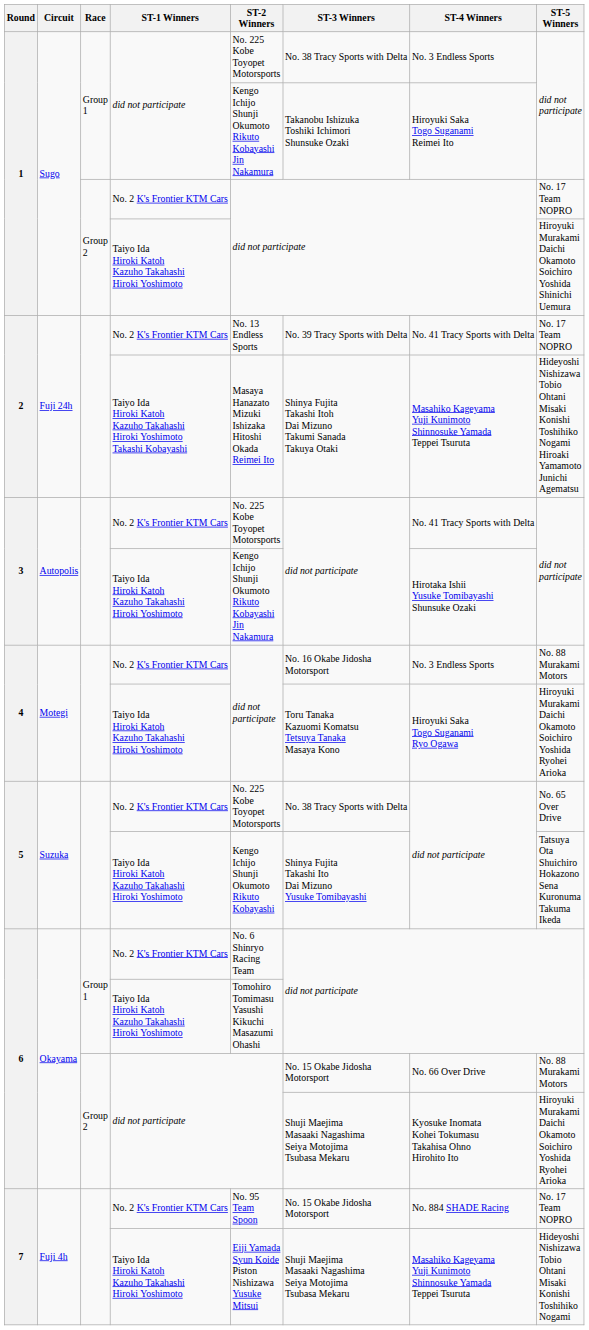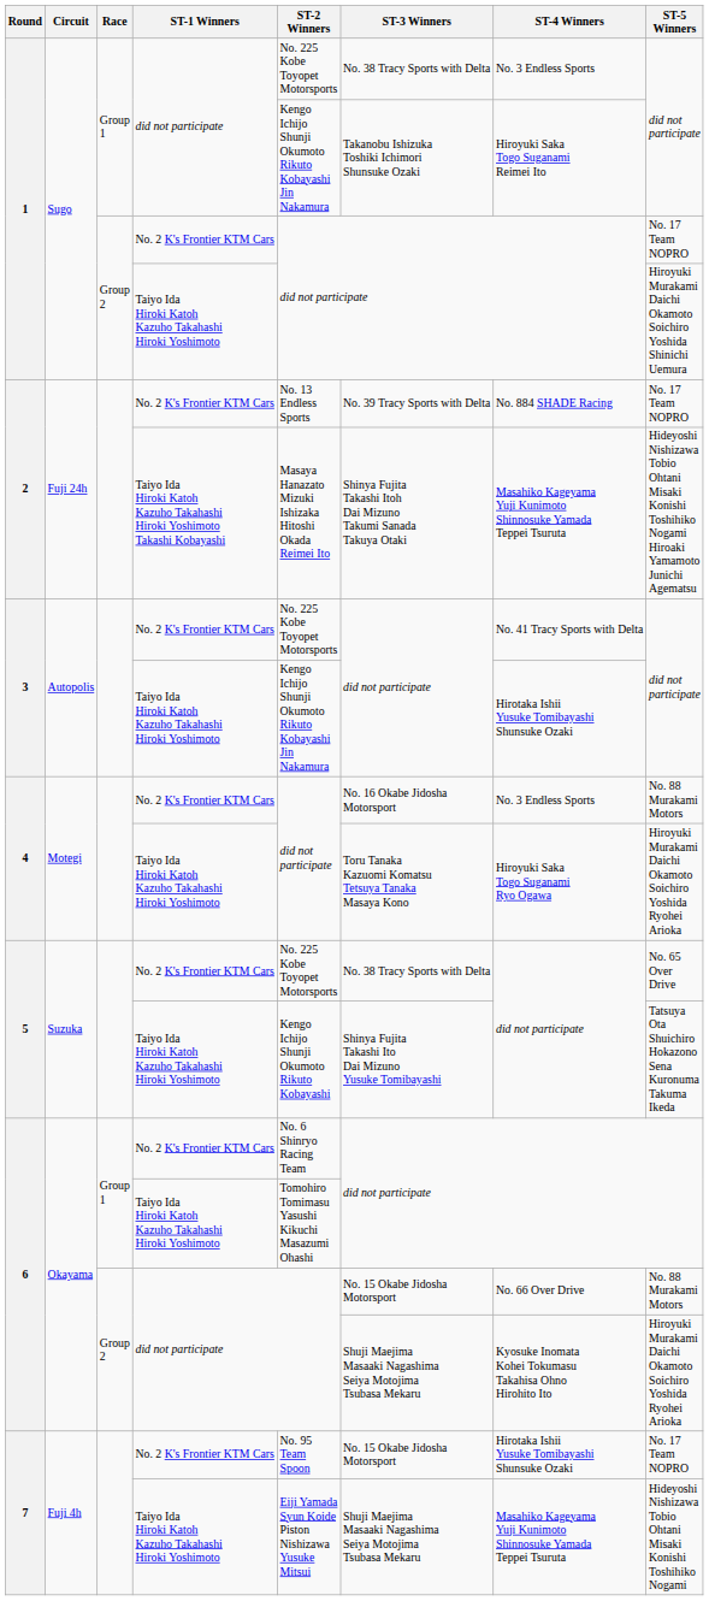 <table class="wikitable" style="font-size: 85%">
 <tr>
 <th>Round</th>
 <th>Circuit</th>
 <th>Race</th>
 <th>ST-1 Winners</th>
 <th>ST-2 Winners</th>
 <th>ST-3 Winners</th>
 <th>ST-4 Winners</th>
 <th>ST-5 Winners</th>
 </tr>
 <tr>
 <th rowspan="4">1</th>
 <td rowspan="4"><a href='#'>Sugo</a></td>
 <td rowspan="2">Group 1</td>
 <td rowspan="2"><em>did not participate</em></td>
 <td> No. 225 Kobe Toyopet Motorsports</td>
 <td nowrap> No. 38 Tracy Sports with Delta</td>
 <td> No. 3 Endless Sports</td>
 <td rowspan="2"><em>did not participate</em></td>
 </tr>
 <tr>
 <td> Kengo Ichijo<br> Shunji Okumoto<br> <a href='#'>Rikuto Kobayashi</a><br> <a href='#'>Jin Nakamura</a></td>
 <td> Takanobu Ishizuka<br> Toshiki Ichimori<br> Shunsuke Ozaki</td>
 <td> Hiroyuki Saka<br> <a href='#'>Togo Suganami</a><br> Reimei Ito</td>
 </tr>
 <tr>
 <td rowspan="2">Group 2</td>
 <td nowrap> No. 2 <a href='#'> K's Frontier KTM Cars</a></td>
 <td colspan="3" rowspan="2"><em>did not participate</em></td>
 <td> No. 17 Team NOPRO</td>
 </tr>
 <tr>
 <td> Taiyo Ida<br> <a href='#'>Hiroki Katoh</a><br> <a href='#'>Kazuho Takahashi</a><br> <a href='#'>Hiroki Yoshimoto</a></td>
 <td> Hiroyuki Murakami<br> Daichi Okamoto<br> Soichiro Yoshida<br> Shinichi Uemura</td>
 </tr>
 <tr>
 <th rowspan="2">2</th>
 <td rowspan="2"><a href='#'>Fuji 24h</a></td>
 <td rowspan="2"></td>
 <td> No. 2 <a href='#'> K's Frontier KTM Cars</a></td>
 <td> No. 13 Endless Sports</td>
 <td> No. 39 Tracy Sports with Delta</td>
-<td nowrap> No. 41 Tracy Sports with Delta</td>
+<td> No. 884 <a href='#'>SHADE Racing</a></td>
 <td> No. 17 Team NOPRO</td>
 </tr>
 <tr>
 <td> Taiyo Ida<br> <a href='#'>Hiroki Katoh</a><br> <a href='#'>Kazuho Takahashi</a><br> <a href='#'>Hiroki Yoshimoto</a><br> <a href='#'>Takashi Kobayashi</a></td>
 <td> Masaya Hanazato<br> Mizuki Ishizaka<br> Hitoshi Okada<br> <a href='#'>Reimei Ito</a></td>
 <td> Shinya Fujita<br> Takashi Itoh<br> Dai Mizuno<br> Takumi Sanada<br> Takuya Otaki</td>
 <td> <a href='#'>Masahiko Kageyama</a><br> <a href='#'>Yuji Kunimoto</a><br> <a href='#'>Shinnosuke Yamada</a><br> Teppei Tsuruta</td>
 <td> Hideyoshi Nishizawa<br> Tobio Ohtani<br> Misaki Konishi<br> Toshihiko Nogami<br> Hiroaki Yamamoto<br> Junichi Agematsu</td>
 </tr>
 <tr>
 <th rowspan="2">3</th>
 <td rowspan="2"><a href='#'>Autopolis</a></td>
 <td rowspan="2"></td>
 <td> No. 2 <a href='#'> K's Frontier KTM Cars</a></td>
 <td> No. 225 Kobe Toyopet Motorsports</td>
 <td rowspan="2"><em>did not participate</em></td>
 <td nowrap> No. 41 Tracy Sports with Delta</td>
 <td rowspan="2"><em>did not participate</em></td>
 </tr>
 <tr>
 <td> Taiyo Ida<br> <a href='#'>Hiroki Katoh</a><br> <a href='#'>Kazuho Takahashi</a><br> <a href='#'>Hiroki Yoshimoto</a></td>
 <td> Kengo Ichijo<br> Shunji Okumoto<br> <a href='#'>Rikuto Kobayashi</a><br> <a href='#'>Jin Nakamura</a></td>
 <td> Hirotaka Ishii<br> <a href='#'>Yusuke Tomibayashi</a><br> Shunsuke Ozaki</td>
 </tr>
 <tr>
 <th rowspan="2">4</th>
 <td rowspan="2"><a href='#'>Motegi</a></td>
 <td rowspan="2"></td>
 <td> No. 2 <a href='#'> K's Frontier KTM Cars</a></td>
 <td rowspan="2"><em>did not participate</em></td>
 <td> No. 16 Okabe Jidosha Motorsport</td>
 <td> No. 3 Endless Sports</td>
 <td> No. 88 Murakami Motors</td>
 </tr>
 <tr>
 <td> Taiyo Ida<br> <a href='#'>Hiroki Katoh</a><br> <a href='#'>Kazuho Takahashi</a><br> <a href='#'>Hiroki Yoshimoto</a></td>
 <td> Toru Tanaka<br> Kazuomi Komatsu<br> <a href='#'>Tetsuya Tanaka</a><br> Masaya Kono</td>
 <td> Hiroyuki Saka<br> <a href='#'>Togo Suganami</a><br> <a href='#'>Ryo Ogawa</a></td>
 <td> Hiroyuki Murakami<br> Daichi Okamoto<br> Soichiro Yoshida<br> Ryohei Arioka</td>
 </tr>
 <tr>
 <th rowspan="2">5</th>
 <td rowspan="2"><a href='#'>Suzuka</a></td>
 <td rowspan="2"></td>
 <td> No. 2 <a href='#'> K's Frontier KTM Cars</a></td>
 <td> No. 225 Kobe Toyopet Motorsports</td>
 <td nowrap> No. 38 Tracy Sports with Delta</td>
 <td rowspan="2"><em>did not participate</em></td>
 <td> No. 65 Over Drive</td>
 </tr>
 <tr>
 <td> Taiyo Ida<br> <a href='#'>Hiroki Katoh</a><br> <a href='#'>Kazuho Takahashi</a><br> <a href='#'>Hiroki Yoshimoto</a></td>
 <td> Kengo Ichijo<br> Shunji Okumoto<br> <a href='#'>Rikuto Kobayashi</a></td>
 <td> Shinya Fujita<br> Takashi Ito<br> Dai Mizuno<br> <a href='#'>Yusuke Tomibayashi</a></td>
 <td> Tatsuya Ota<br> Shuichiro Hokazono<br> Sena Kuronuma<br> Takuma Ikeda</td>
 </tr>
 <tr>
 <th rowspan="4">6</th>
 <td rowspan="4"><a href='#'>Okayama</a></td>
 <td rowspan="2">Group 1</td>
 <td> No. 2 <a href='#'> K's Frontier KTM Cars</a></td>
 <td> No. 6 Shinryo Racing Team</td>
 <td rowspan="2"  colspan="3"><em>did not participate</em></td>
 </tr>
 <tr>
 <td> Taiyo Ida<br> <a href='#'>Hiroki Katoh</a><br> <a href='#'>Kazuho Takahashi</a><br> <a href='#'>Hiroki Yoshimoto</a></td>
 <td> Tomohiro Tomimasu<br> Yasushi Kikuchi<br> Masazumi Ohashi</td>
 </tr>
 <tr>
 <td rowspan="2">Group 2</td>
 <td rowspan="2" colspan="2"><em>did not participate</em></td>
 <td> No. 15 Okabe Jidosha Motorsport</td>
 <td> No. 66 Over Drive</td>
 <td> No. 88 Murakami Motors</td>
 </tr>
 <tr>
 <td> Shuji Maejima<br> Masaaki Nagashima<br> Seiya Motojima<br> Tsubasa Mekaru</td>
 <td> Kyosuke Inomata<br> Kohei Tokumasu<br> Takahisa Ohno<br> Hirohito Ito</td>
 <td> Hiroyuki Murakami<br> Daichi Okamoto<br> Soichiro Yoshida<br> Ryohei Arioka</td>
 </tr>
 <tr>
 <th rowspan="2">7</th>
 <td rowspan="2"><a href='#'>Fuji 4h</a></td>
 <td rowspan="2"></td>
 <td> No. 2 <a href='#'> K's Frontier KTM Cars</a></td>
 <td> No. 95 <a href='#'>Team Spoon</a></td>
 <td> No. 15 Okabe Jidosha Motorsport</td>
-<td> No. 884 <a href='#'>SHADE Racing</a></td>
+<td> Hirotaka Ishii<br> <a href='#'>Yusuke Tomibayashi</a><br> Shunsuke Ozaki</td>
 <td> No. 17 Team NOPRO</td>
 </tr>
 <tr>
 <td> Taiyo Ida<br> <a href='#'>Hiroki Katoh</a><br> <a href='#'>Kazuho Takahashi</a><br> <a href='#'>Hiroki Yoshimoto</a></td>
 <td> <a href='#'>Eiji Yamada</a><br> <a href='#'>Syun Koide</a><br> Piston Nishizawa<br> <a href='#'>Yusuke Mitsui</a></td>
 <td> Shuji Maejima<br> Masaaki Nagashima<br> Seiya Motojima<br> Tsubasa Mekaru</td>
 <td> <a href='#'>Masahiko Kageyama</a><br> <a href='#'>Yuji Kunimoto</a><br> <a href='#'>Shinnosuke Yamada</a><br> Teppei Tsuruta</td>
 <td> Hideyoshi Nishizawa<br> Tobio Ohtani<br> Misaki Konishi<br> Toshihiko Nogami</td>
 </tr>
 </table>
